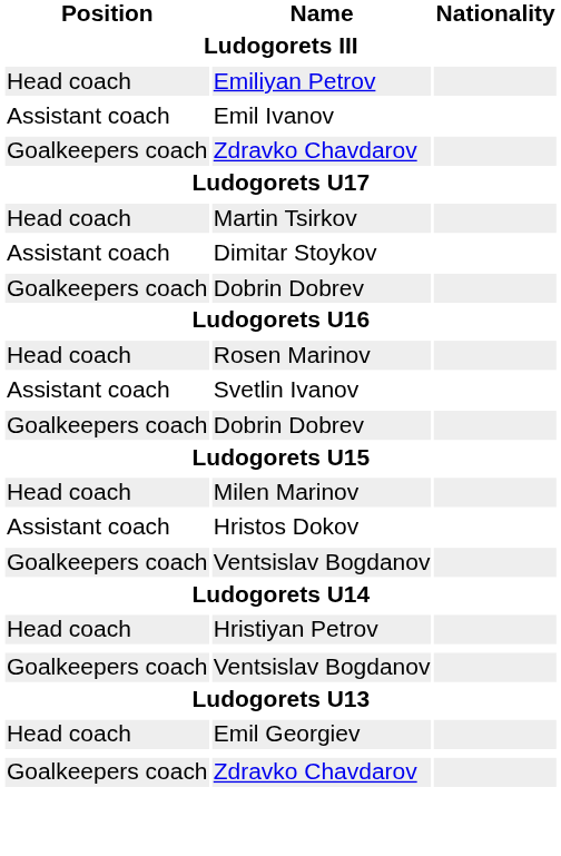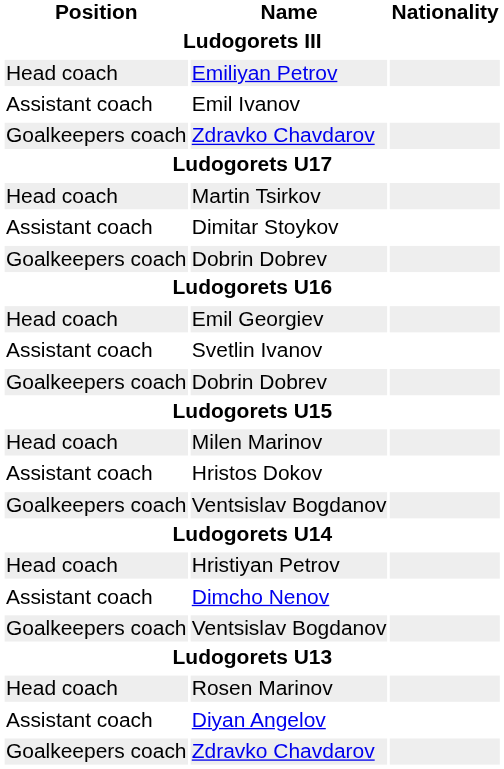 <table class="toccolours">
 <tr>
 <th bgcolor=>Position</th>
 <th bgcolor=>Name</th>
 <th bgcolor=>Nationality</th>
 </tr>
 <tr>
 <th colspan="3">Ludogorets III</th>
 </tr>
 <tr>
 </tr>
 <tr style="background:#eee;">
 <td>Head coach</td>
 <td><a href='#'>Emiliyan Petrov</a></td>
 <td></td>
 </tr>
 <tr>
 </tr>
 <tr>
 <td>Assistant coach</td>
 <td>Emil Ivanov</td>
 <td></td>
 </tr>
 <tr>
 </tr>
 <tr style="background:#eee;">
 <td>Goalkeepers coach</td>
 <td><a href='#'>Zdravko Chavdarov</a></td>
 <td></td>
 </tr>
 <tr>
 <th colspan="3">Ludogorets U17</th>
 </tr>
 <tr>
 </tr>
 <tr style="background:#eee;">
 <td>Head coach</td>
 <td>Martin Tsirkov</td>
 <td></td>
 </tr>
 <tr>
 </tr>
 <tr>
 <td>Assistant coach</td>
 <td>Dimitar Stoykov</td>
 <td></td>
 </tr>
 <tr>
 </tr>
 <tr style="background:#eee;">
 <td>Goalkeepers coach</td>
 <td>Dobrin Dobrev</td>
 <td></td>
 </tr>
 <tr>
 <th colspan="3">Ludogorets U16</th>
 </tr>
 <tr>
 </tr>
 <tr style="background:#eee;">
 <td>Head coach</td>
-<td>Rosen Marinov</td>
+<td>Emil Georgiev</td>
 <td></td>
 </tr>
 <tr>
 </tr>
 <tr>
 <td>Assistant coach</td>
 <td>Svetlin Ivanov</td>
 <td></td>
 </tr>
 <tr>
 </tr>
 <tr style="background:#eee;">
 <td>Goalkeepers coach</td>
 <td>Dobrin Dobrev</td>
 <td></td>
 </tr>
 <tr>
 <th colspan="3">Ludogorets U15</th>
 </tr>
 <tr>
 </tr>
 <tr style="background:#eee;">
 <td>Head coach</td>
 <td>Milen Marinov</td>
 <td></td>
 </tr>
 <tr>
 </tr>
 <tr>
 <td>Assistant coach</td>
 <td>Hristos Dokov</td>
 <td></td>
 </tr>
 <tr>
 </tr>
 <tr style="background:#eee;">
 <td>Goalkeepers coach</td>
 <td>Ventsislav Bogdanov</td>
 <td></td>
 </tr>
 <tr>
 <th colspan="3">Ludogorets U14</th>
 </tr>
 <tr>
 </tr>
 <tr style="background:#eee;">
 <td>Head coach</td>
 <td>Hristiyan Petrov</td>
 <td></td>
 </tr>
 <tr>
 </tr>
 <tr>
+<td>Assistant coach</td>
+<td><a href='#'>Dimcho Nenov</a></td>
+<td></td>
+</tr>
+<tr>
 </tr>
 <tr style="background:#eee;">
 <td>Goalkeepers coach</td>
 <td>Ventsislav Bogdanov</td>
 <td></td>
 </tr>
 <tr>
 <th colspan="3">Ludogorets U13</th>
 </tr>
 <tr>
 </tr>
 <tr style="background:#eee;">
 <td>Head coach</td>
-<td>Emil Georgiev</td>
+<td>Rosen Marinov</td>
 <td></td>
 </tr>
 <tr>
+</tr>
+<tr>
+<td>Assistant coach</td>
+<td><a href='#'>Diyan Angelov</a></td>
+<td></td>
 </tr>
 <tr>
 </tr>
 <tr style="background:#eee;">
 <td>Goalkeepers coach</td>
 <td><a href='#'>Zdravko Chavdarov</a></td>
 <td></td>
 </tr>
 <tr>
 </tr>
 </table>
